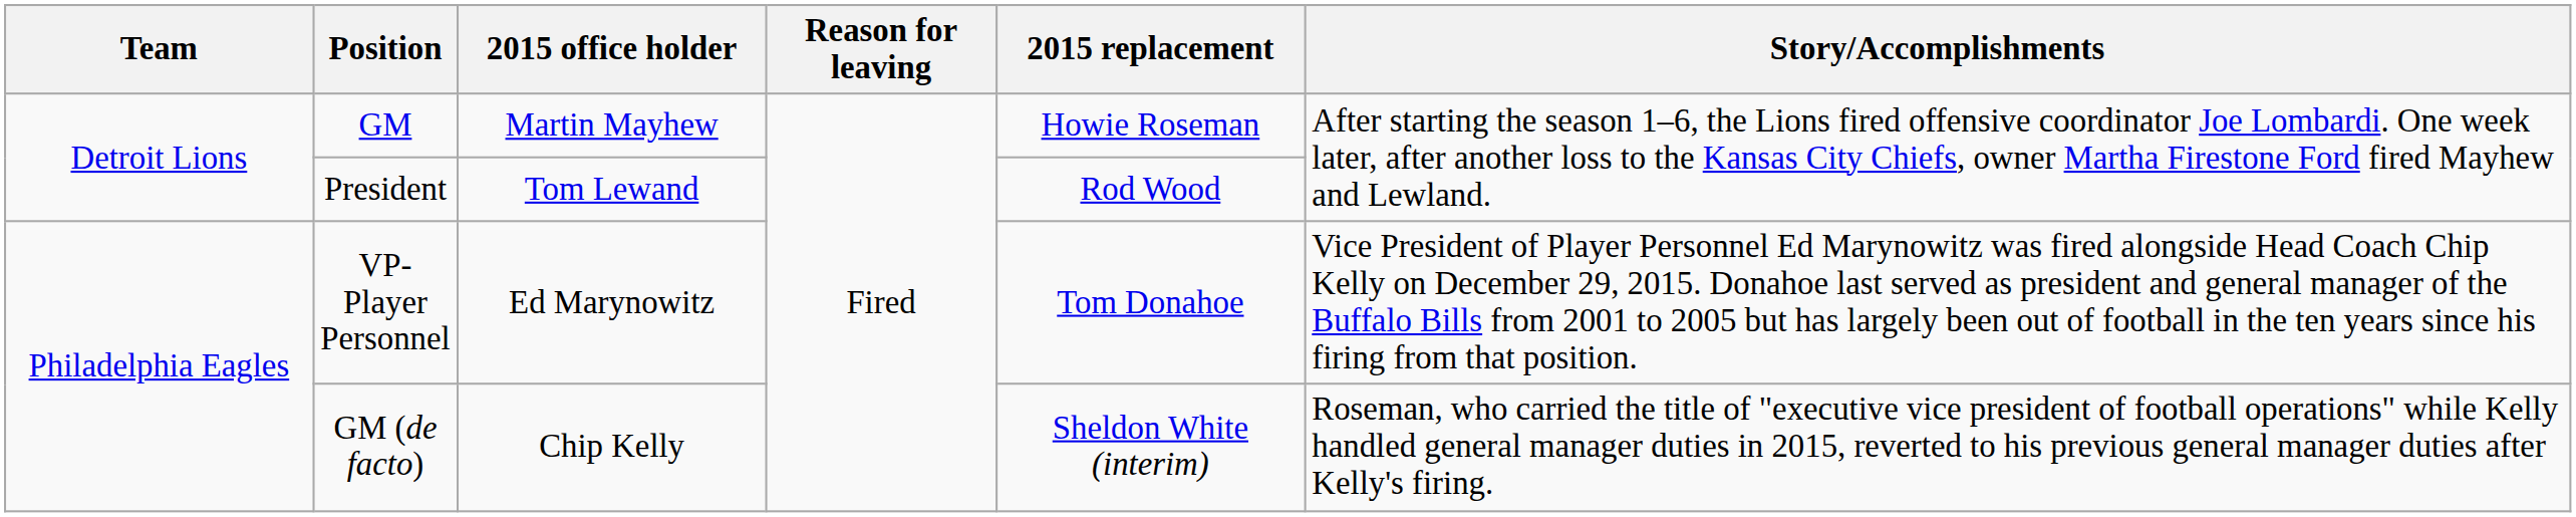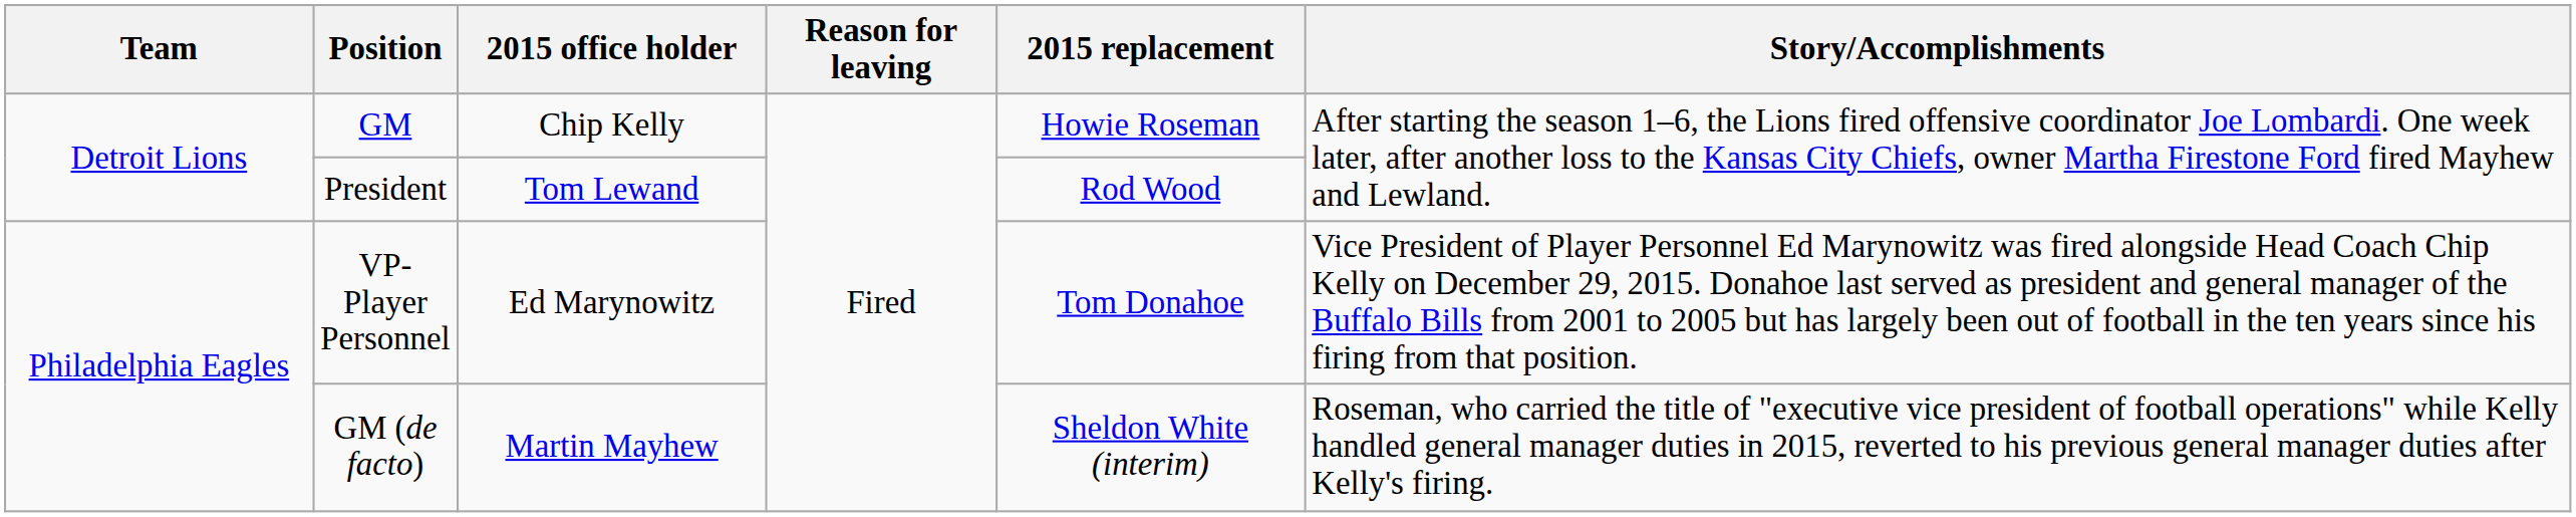 <table class="wikitable sortable">
 <tr>
 <th style="width:12%;">Team</th>
 <th style="width:5%;">Position</th>
 <th style="width:12%;">2015 office holder</th>
 <th style="width:9%;">Reason for leaving</th>
 <th style="width:12%;">2015 replacement</th>
 <th class="unsortable">Story/Accomplishments</th>
 </tr>
 <tr>
 <td rowspan="2" style="text-align:center;"><a href='#'>Detroit Lions</a></td>
 <td style="text-align:center;"><a href='#'>GM</a></td>
-<td style="text-align:center;"><a href='#'>Martin Mayhew</a></td>
+<td style="text-align:center;">Chip Kelly</td>
 <td rowspan="7" style="text-align:center;">Fired</td>
 <td style="text-align:center;"><a href='#'>Howie Roseman</a></td>
 <td rowspan="2">After starting the season 1–6, the Lions fired offensive coordinator <a href='#'>Joe Lombardi</a>. One week later, after another loss to the <a href='#'>Kansas City Chiefs</a>, owner <a href='#'>Martha Firestone Ford</a> fired Mayhew and Lewland.</td>
 </tr>
 <tr style="text-align:center;">
 <td>President</td>
 <td><a href='#'>Tom Lewand</a></td>
 <td><a href='#'>Rod Wood</a></td>
 </tr>
 <tr>
 <td style="text-align:center;" rowspan=2><a href='#'>Philadelphia Eagles</a></td>
 <td style="text-align:center;">VP- Player Personnel</td>
 <td style="text-align:center;">Ed Marynowitz</td>
 <td style="text-align:center;"><a href='#'>Tom Donahoe</a></td>
 <td>Vice President of Player Personnel Ed Marynowitz was fired alongside Head Coach Chip Kelly on December 29, 2015. Donahoe last served as president and general manager of the <a href='#'>Buffalo Bills</a> from 2001 to 2005 but has largely been out of football in the ten years since his firing from that position.</td>
 </tr>
 <tr>
 <td style="text-align:center;">GM (<em>de facto</em>)</td>
-<td style="text-align:center;">Chip Kelly</td>
+<td style="text-align:center;"><a href='#'>Martin Mayhew</a></td>
 <td style="text-align:center;"><a href='#'>Sheldon White</a> <em>(interim)</em></td>
 <td>Roseman, who carried the title of "executive vice president of football operations" while Kelly handled general manager duties in 2015, reverted to his previous general manager duties after Kelly's firing.</td>
 </tr>
 </table>
